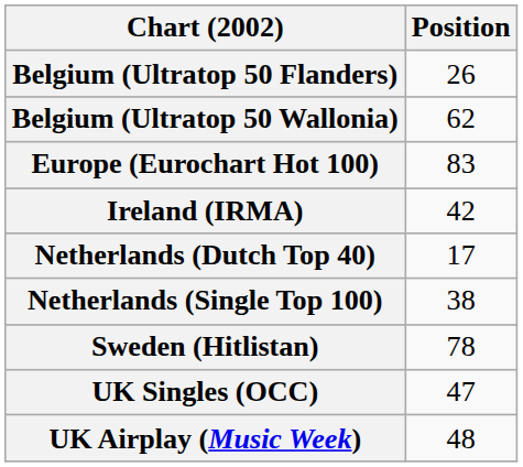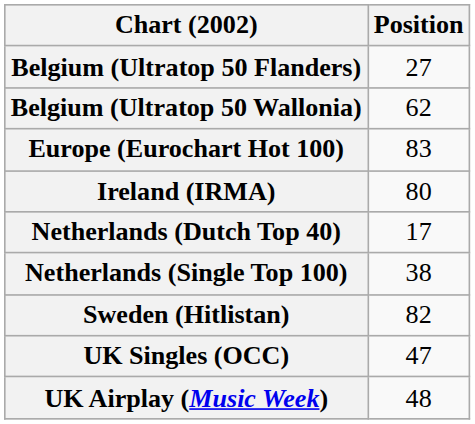 <table class="wikitable sortable plainrowheaders" style="text-align:center">
 <tr>
 <th>Chart (2002)</th>
 <th>Position</th>
 </tr>
 <tr>
 <th scope="row">Belgium (Ultratop 50 Flanders)</th>
-<td>26</td>
+<td>27</td>
 </tr>
 <tr>
 <th scope="row">Belgium (Ultratop 50 Wallonia)</th>
 <td>62</td>
 </tr>
 <tr>
 <th scope="row">Europe (Eurochart Hot 100)</th>
 <td>83</td>
 </tr>
 <tr>
 <th scope="row">Ireland (IRMA)</th>
-<td>42</td>
+<td>80</td>
 </tr>
 <tr>
 <th scope="row">Netherlands (Dutch Top 40)</th>
 <td>17</td>
 </tr>
 <tr>
 <th scope="row">Netherlands (Single Top 100)</th>
 <td>38</td>
 </tr>
 <tr>
 <th scope="row">Sweden (Hitlistan)</th>
-<td>78</td>
+<td>82</td>
 </tr>
 <tr>
 <th scope="row">UK Singles (OCC)</th>
 <td>47</td>
 </tr>
 <tr>
 <th scope="row">UK Airplay (<em><a href='#'>Music Week</a></em>)</th>
 <td>48</td>
 </tr>
 </table>
